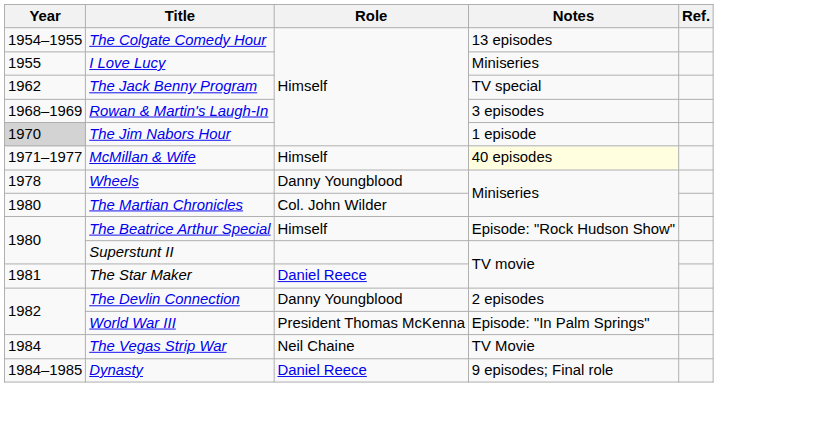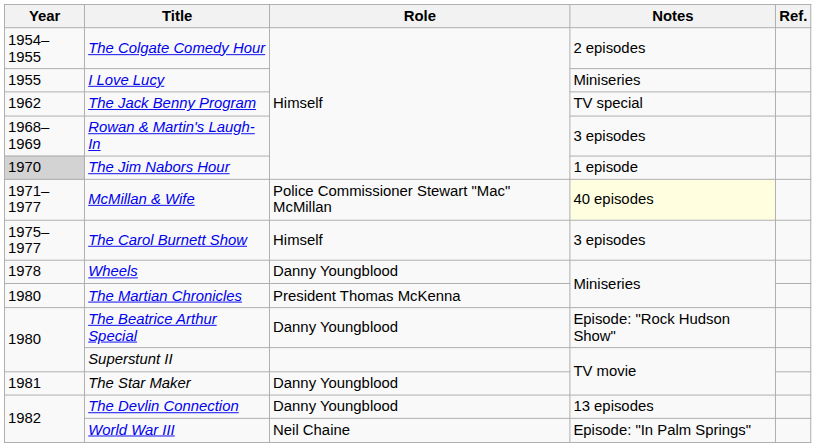 <table class="wikitable sortable">
 <tr>
 <th>Year</th>
 <th>Title</th>
 <th>Role</th>
 <th>Notes</th>
 <th>Ref.</th>
 </tr>
 <tr>
 <td>1954–1955</td>
 <td><em><a href='#'>The Colgate Comedy Hour</a></em></td>
 <td rowspan="5">Himself</td>
-<td>13 episodes</td>
+<td>2 episodes</td>
 <td></td>
 </tr>
 <tr>
 <td>1955</td>
 <td><em><a href='#'>I Love Lucy</a></em></td>
 <td>Miniseries</td>
 <td></td>
 </tr>
 <tr>
 <td>1962</td>
 <td><em><a href='#'>The Jack Benny Program</a></em></td>
 <td>TV special</td>
 <td></td>
 </tr>
 <tr>
 <td>1968–1969</td>
 <td><em><a href='#'>Rowan & Martin's Laugh-In</a></em></td>
 <td>3 episodes</td>
 <td></td>
 </tr>
 <tr>
 <td style="background: lightgrey;">1970</td>
 <td><em><a href='#'>The Jim Nabors Hour</a></em></td>
 <td>1 episode</td>
 <td></td>
 </tr>
 <tr>
 <td>1971–1977</td>
 <td><em><a href='#'>McMillan & Wife</a></em></td>
+<td>Police Commissioner Stewart "Mac" McMillan</td>
+<td style="background: lightyellow;">40 episodes</td>
+<td></td>
+</tr>
+<tr>
+<td>1975–1977</td>
+<td><em><a href='#'>The Carol Burnett Show</a></em></td>
 <td>Himself</td>
-<td style="background: lightyellow;">40 episodes</td>
+<td>3 episodes</td>
 <td></td>
 </tr>
 <tr>
 <td>1978</td>
 <td><em><a href='#'>Wheels</a></em></td>
 <td>Danny Youngblood</td>
 <td rowspan="2">Miniseries</td>
 <td></td>
 </tr>
 <tr>
 <td>1980</td>
 <td><em><a href='#'>The Martian Chronicles</a></em></td>
-<td>Col. John Wilder</td>
+<td>President Thomas McKenna</td>
 <td></td>
 </tr>
 <tr>
 <td rowspan="2">1980</td>
 <td><em><a href='#'>The Beatrice Arthur Special</a></em></td>
-<td>Himself</td>
+<td>Danny Youngblood</td>
 <td>Episode: "Rock Hudson Show"</td>
 <td></td>
 </tr>
 <tr>
 <td><em>Superstunt II</em></td>
 <td></td>
 <td rowspan="2">TV movie</td>
 <td></td>
 </tr>
 <tr>
 <td>1981</td>
 <td><em>The Star Maker</em></td>
-<td><a href='#'>Daniel Reece</a></td>
+<td>Danny Youngblood</td>
 <td></td>
 </tr>
 <tr>
 <td rowspan="2">1982</td>
 <td><em><a href='#'>The Devlin Connection</a></em></td>
 <td>Danny Youngblood</td>
-<td>2 episodes</td>
+<td>13 episodes</td>
 <td></td>
 </tr>
 <tr>
 <td><em><a href='#'>World War III</a></em></td>
-<td>President Thomas McKenna</td>
+<td>Neil Chaine</td>
 <td>Episode: "In Palm Springs"</td>
 <td></td>
 </tr>
-<tr>
-<td>1984</td>
-<td><em><a href='#'>The Vegas Strip War</a></em></td>
-<td>Neil Chaine</td>
-<td>TV Movie</td>
-<td></td>
-</tr>
-<tr>
-<td>1984–1985</td>
-<td><em><a href='#'>Dynasty</a></em></td>
-<td><a href='#'>Daniel Reece</a></td>
-<td>9 episodes; Final role</td>
-<td></td>
-</tr>
 </table>
